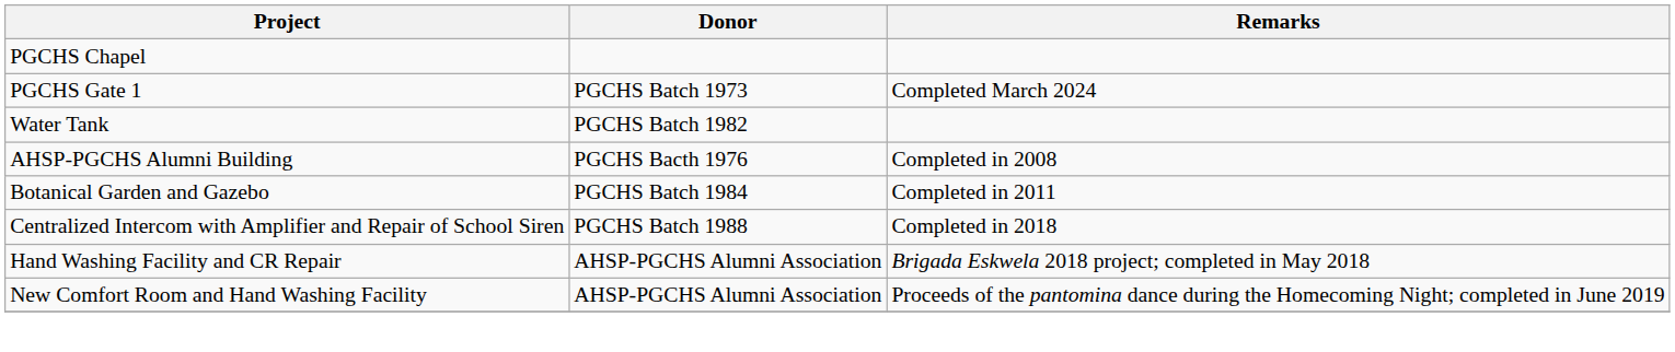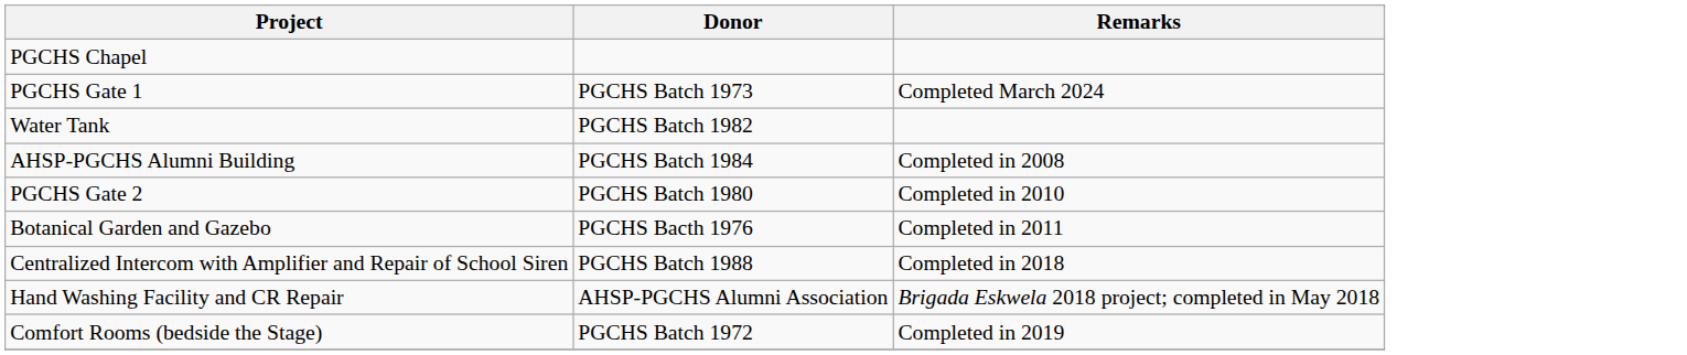 <table class="wikitable sortable">
 <tr>
 <th><strong>Project</strong></th>
 <th><strong>Donor</strong></th>
 <th><strong>Remarks</strong></th>
 </tr>
 <tr>
 <td>PGCHS Chapel</td>
 <td></td>
 <td></td>
 </tr>
 <tr>
 <td>PGCHS Gate 1</td>
 <td>PGCHS Batch 1973</td>
 <td>Completed March 2024</td>
 </tr>
 <tr>
 <td>Water Tank</td>
 <td>PGCHS Batch 1982</td>
 <td></td>
 </tr>
 <tr>
 <td>AHSP-PGCHS Alumni Building</td>
-<td>PGCHS Bacth 1976</td>
+<td>PGCHS Batch 1984</td>
 <td>Completed in 2008</td>
 </tr>
 <tr>
+<td>PGCHS Gate 2</td>
+<td>PGCHS Batch 1980</td>
+<td>Completed in 2010</td>
+</tr>
+<tr>
 <td>Botanical Garden and Gazebo</td>
-<td>PGCHS Batch 1984</td>
+<td>PGCHS Bacth 1976</td>
 <td>Completed in 2011</td>
 </tr>
 <tr>
 <td>Centralized Intercom with Amplifier and Repair of School Siren</td>
 <td>PGCHS Batch 1988</td>
 <td>Completed in 2018</td>
 </tr>
 <tr>
 <td>Hand Washing Facility and CR Repair</td>
 <td>AHSP-PGCHS Alumni Association</td>
 <td><em>Brigada Eskwela</em> 2018 project; completed in May 2018</td>
 </tr>
 <tr>
-<td>New Comfort Room and Hand Washing Facility</td>
-<td>AHSP-PGCHS Alumni Association</td>
-<td>Proceeds of the <em>pantomina</em> dance during the Homecoming Night; completed in June 2019</td>
+<td>Comfort Rooms (bedside the Stage)</td>
+<td>PGCHS Batch 1972</td>
+<td>Completed in 2019</td>
 </tr>
 <tr>
 </tr>
 </table>
